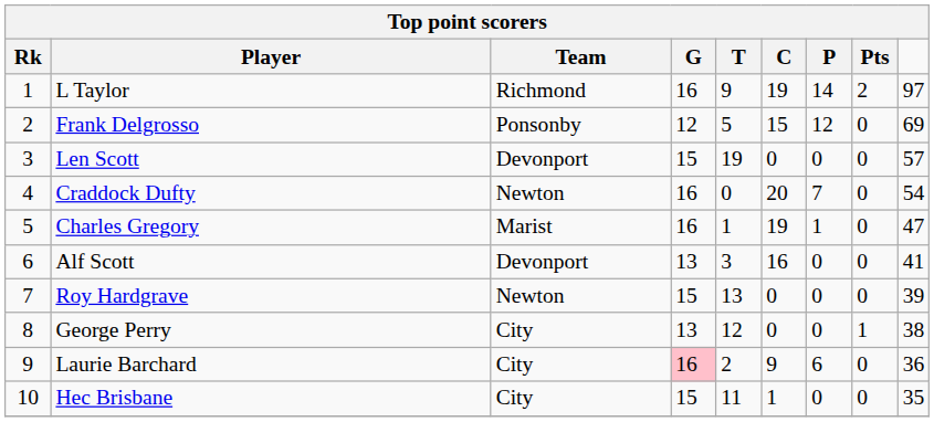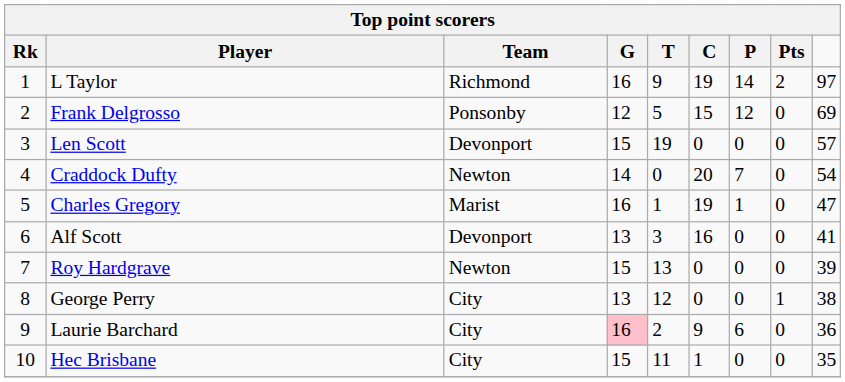 <table class="wikitable collapsible sortable" style="text-align:left; font-size:100%; width:110%;">
 <tr>
 <th colspan="100%">Top point scorers</th>
 </tr>
 <tr>
 <th style="width:5%;">Rk</th>
 <th style="width:50%;">Player</th>
 <th style="width:20%;">Team</th>
 <th style="width:5%;">G</th>
 <th style="width:5%;">T</th>
 <th style="width:5%;">C</th>
 <th style="width:5%;">P</th>
 <th style="width:10%;">Pts<br></th>
 </tr>
 <tr>
 <td style="text-align:center;">1</td>
 <td>L Taylor</td>
 <td>Richmond</td>
 <td>16</td>
 <td>9</td>
 <td>19</td>
 <td>14</td>
 <td>2</td>
 <td>97</td>
 </tr>
 <tr>
 <td style="text-align:center;">2</td>
 <td><a href='#'>Frank Delgrosso</a></td>
 <td>Ponsonby</td>
 <td>12</td>
 <td>5</td>
 <td>15</td>
 <td>12</td>
 <td>0</td>
 <td>69</td>
 </tr>
 <tr>
 <td style="text-align:center;">3</td>
 <td><a href='#'>Len Scott</a></td>
 <td>Devonport</td>
 <td>15</td>
 <td>19</td>
 <td>0</td>
 <td>0</td>
 <td>0</td>
 <td>57</td>
 </tr>
 <tr>
 <td style="text-align:center;">4</td>
 <td><a href='#'>Craddock Dufty</a></td>
 <td>Newton</td>
-<td>16</td>
+<td>14</td>
 <td>0</td>
 <td>20</td>
 <td>7</td>
 <td>0</td>
 <td>54</td>
 </tr>
 <tr>
 <td style="text-align:center;">5</td>
 <td><a href='#'>Charles Gregory</a></td>
 <td>Marist</td>
 <td>16</td>
 <td>1</td>
 <td>19</td>
 <td>1</td>
 <td>0</td>
 <td>47</td>
 </tr>
 <tr>
 <td style="text-align:center;">6</td>
 <td>Alf Scott</td>
 <td>Devonport</td>
 <td>13</td>
 <td>3</td>
 <td>16</td>
 <td>0</td>
 <td>0</td>
 <td>41</td>
 </tr>
 <tr>
 <td style="text-align:center;">7</td>
 <td><a href='#'>Roy Hardgrave</a></td>
 <td>Newton</td>
 <td>15</td>
 <td>13</td>
 <td>0</td>
 <td>0</td>
 <td>0</td>
 <td>39</td>
 </tr>
 <tr>
 <td style="text-align:center;">8</td>
 <td>George Perry</td>
 <td>City</td>
 <td>13</td>
 <td>12</td>
 <td>0</td>
 <td>0</td>
 <td>1</td>
 <td>38</td>
 </tr>
 <tr>
 <td style="text-align:center;">9</td>
 <td>Laurie Barchard</td>
 <td>City</td>
 <td style="background: pink;">16</td>
 <td>2</td>
 <td>9</td>
 <td>6</td>
 <td>0</td>
 <td>36</td>
 </tr>
 <tr>
 <td style="text-align:center;">10</td>
 <td><a href='#'>Hec Brisbane</a></td>
 <td>City</td>
 <td>15</td>
 <td>11</td>
 <td>1</td>
 <td>0</td>
 <td>0</td>
 <td>35</td>
 </tr>
 <tr>
 </tr>
 </table>
